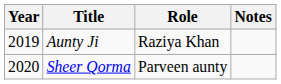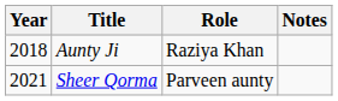 <table class="wikitable sortable plainrowheaders">
 <tr style="background:#ccc; text-align:center;">
 <th scope="col">Year</th>
 <th scope="col">Title</th>
 <th scope="col">Role</th>
 <th class=unsortable scope="col">Notes</th>
 </tr>
 <tr>
-<td>2019</td>
+<td>2018</td>
 <td><em>Aunty Ji</em></td>
 <td>Raziya Khan</td>
 <td></td>
 </tr>
 <tr>
-<td>2020</td>
+<td>2021</td>
 <td><em><a href='#'>Sheer Qorma</a></em></td>
 <td>Parveen aunty</td>
 <td></td>
 </tr>
 </table>
